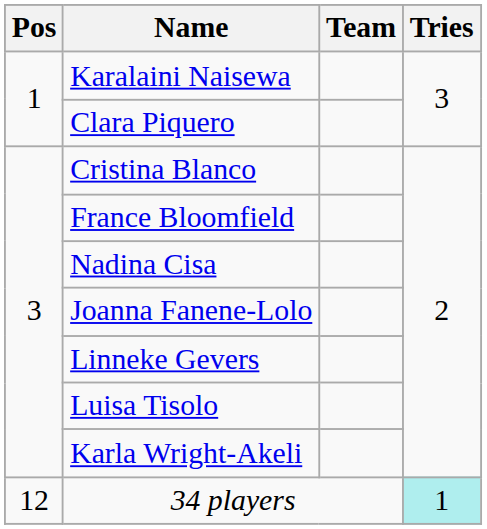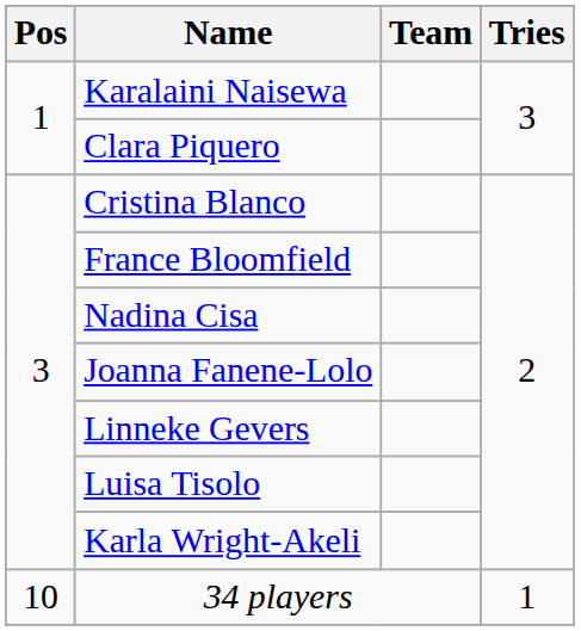 <table class="wikitable" style="text-align:center">
 <tr>
 <th>Pos</th>
 <th>Name</th>
 <th>Team</th>
 <th>Tries</th>
 </tr>
 <tr>
 <td rowspan=2>1</td>
 <td align="left"><a href='#'>Karalaini Naisewa</a></td>
 <td align="left"></td>
 <td rowspan=2>3</td>
 </tr>
 <tr>
 <td align="left"><a href='#'>Clara Piquero</a></td>
 <td align="left"></td>
 </tr>
 <tr>
 <td rowspan=7>3</td>
 <td align="left"><a href='#'>Cristina Blanco</a></td>
 <td align="left"></td>
 <td rowspan=7>2</td>
 </tr>
 <tr>
 <td align="left"><a href='#'>France Bloomfield</a></td>
 <td align="left"></td>
 </tr>
 <tr>
 <td align="left"><a href='#'>Nadina Cisa</a></td>
 <td align="left"></td>
 </tr>
 <tr>
 <td align="left"><a href='#'>Joanna Fanene-Lolo</a></td>
 <td align="left"></td>
 </tr>
 <tr>
 <td align="left"><a href='#'>Linneke Gevers</a></td>
 <td align="left"></td>
 </tr>
 <tr>
 <td align="left"><a href='#'>Luisa Tisolo</a></td>
 <td align="left"></td>
 </tr>
 <tr>
 <td align="left"><a href='#'>Karla Wright-Akeli</a></td>
 <td align="left"></td>
 </tr>
 <tr>
-<td>12</td>
+<td>10</td>
 <td colspan=2><em>34 players</em></td>
-<td style="background: paleturquoise;">1</td>
+<td>1</td>
 </tr>
 </table>
